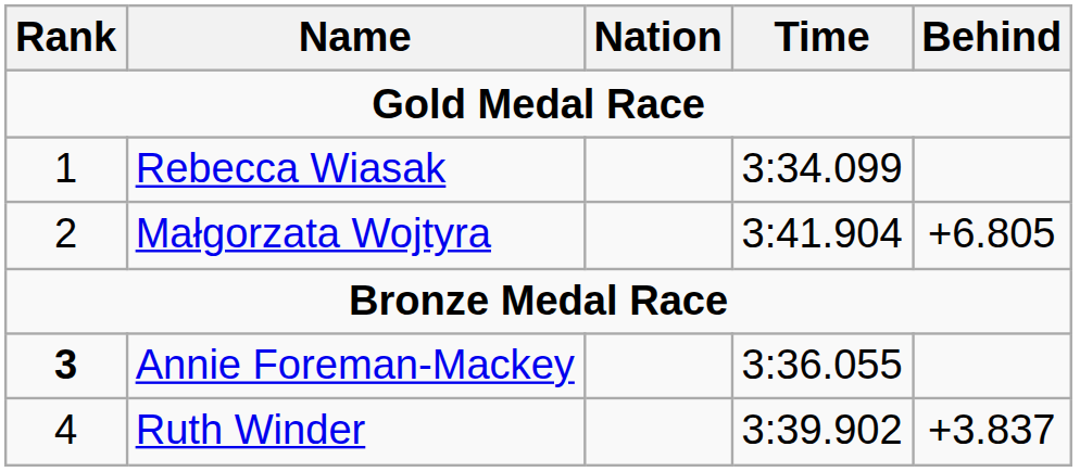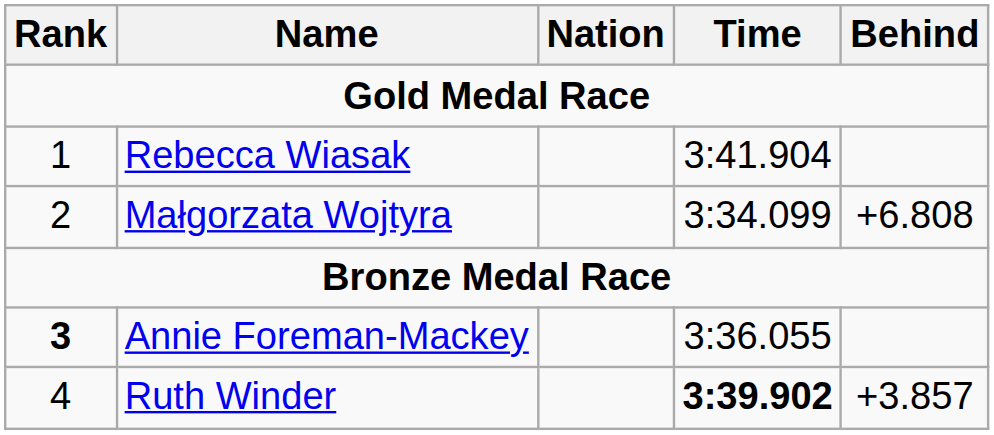 <table class="wikitable" style="text-align:center">
 <tr>
 <th>Rank</th>
 <th>Name</th>
 <th>Nation</th>
 <th>Time</th>
 <th>Behind</th>
 </tr>
 <tr>
 <td colspan=5><strong>Gold Medal Race</strong></td>
 </tr>
 <tr>
 <td>1</td>
 <td align=left><a href='#'>Rebecca Wiasak</a></td>
 <td align=left></td>
-<td>3:34.099</td>
+<td>3:41.904</td>
 <td></td>
 </tr>
 <tr>
 <td>2</td>
 <td align=left><a href='#'>Małgorzata Wojtyra</a></td>
 <td align=left></td>
-<td>3:41.904</td>
-<td>+6.805</td>
+<td>3:34.099</td>
+<td>+6.808</td>
 </tr>
 <tr>
 <td colspan=5><strong>Bronze Medal Race</strong></td>
 </tr>
 <tr>
 <td><strong>3</strong></td>
 <td align=left><a href='#'>Annie Foreman-Mackey</a></td>
 <td align=left></td>
 <td>3:36.055</td>
 <td></td>
 </tr>
 <tr>
 <td>4</td>
 <td align=left><a href='#'>Ruth Winder</a></td>
 <td align=left></td>
-<td>3:39.902</td>
-<td>+3.837</td>
+<td><strong>3:39.902</strong></td>
+<td>+3.857</td>
 </tr>
 </table>
